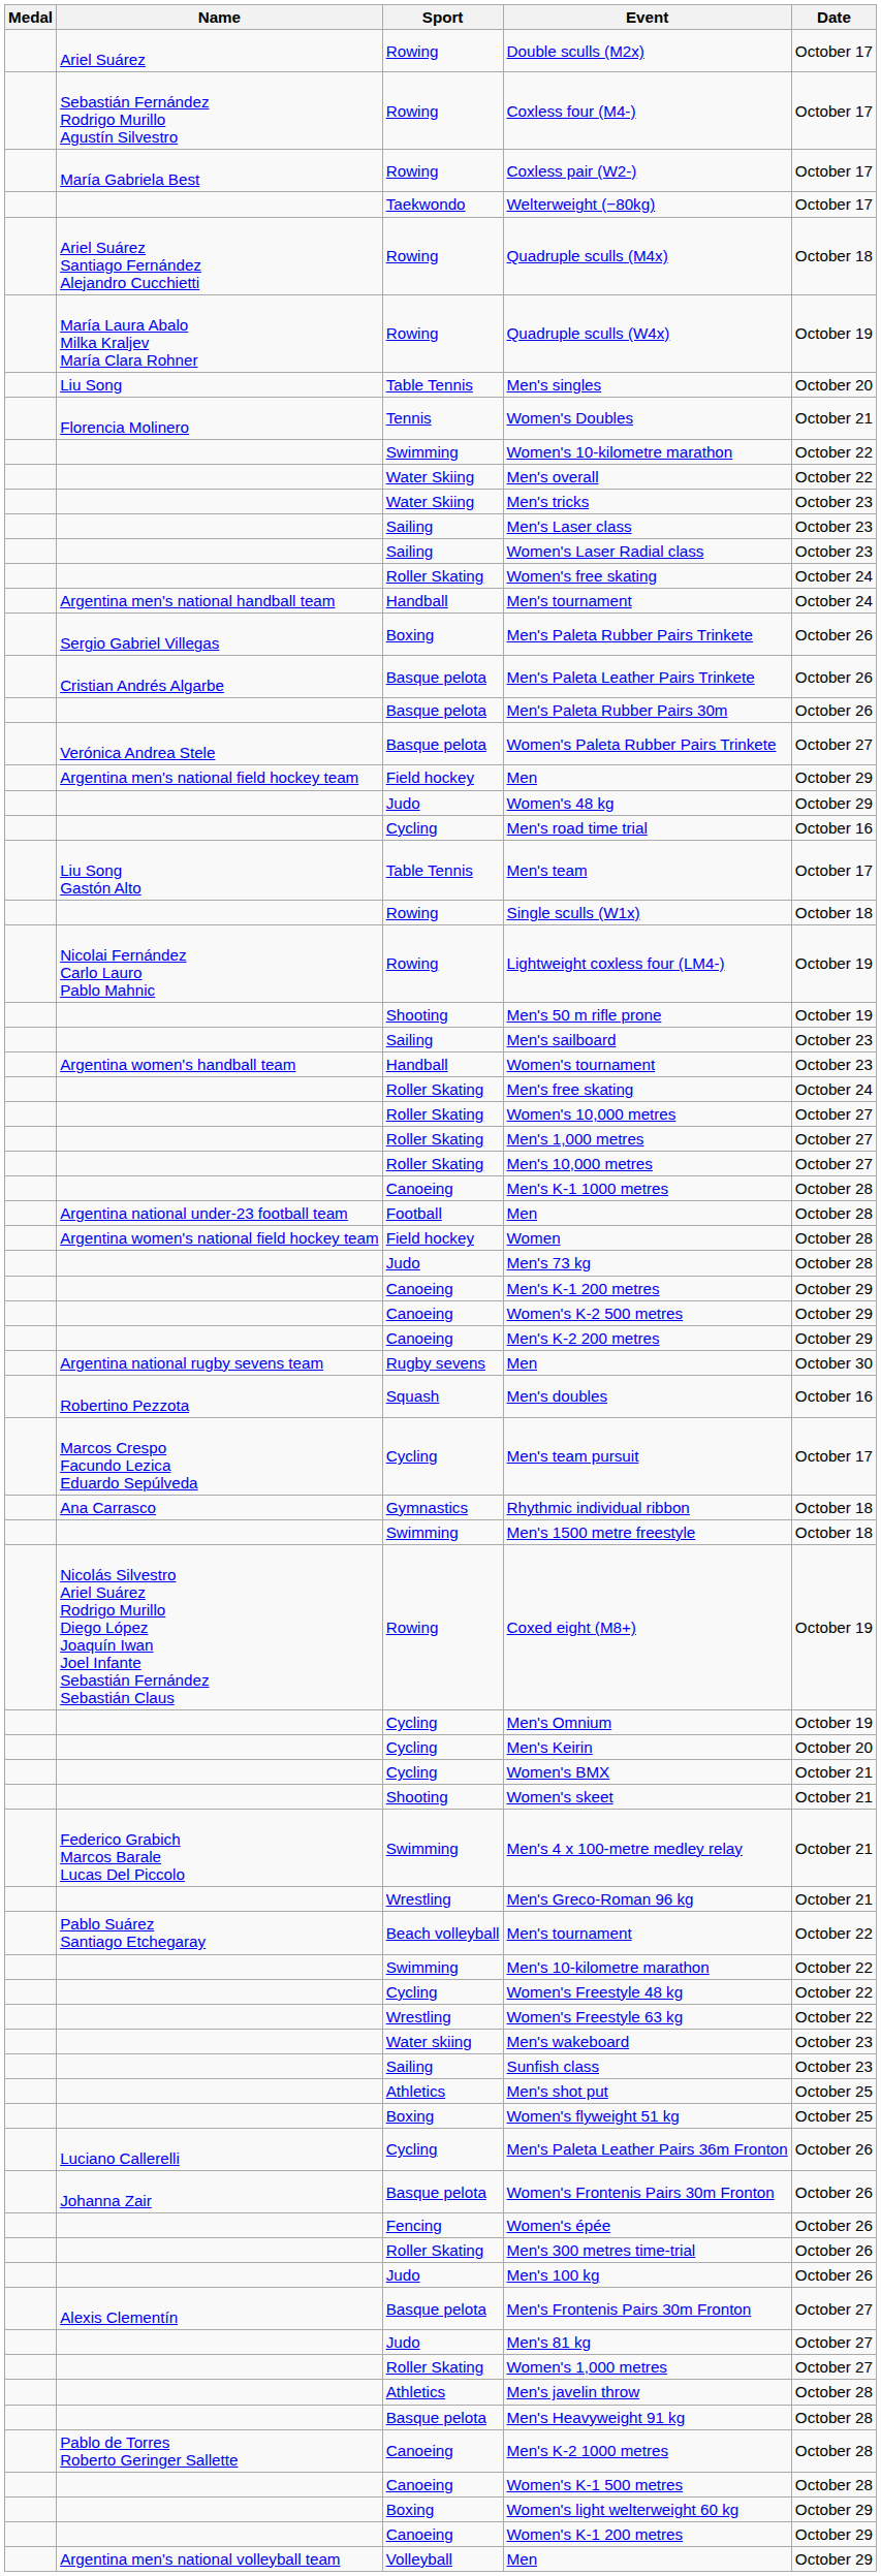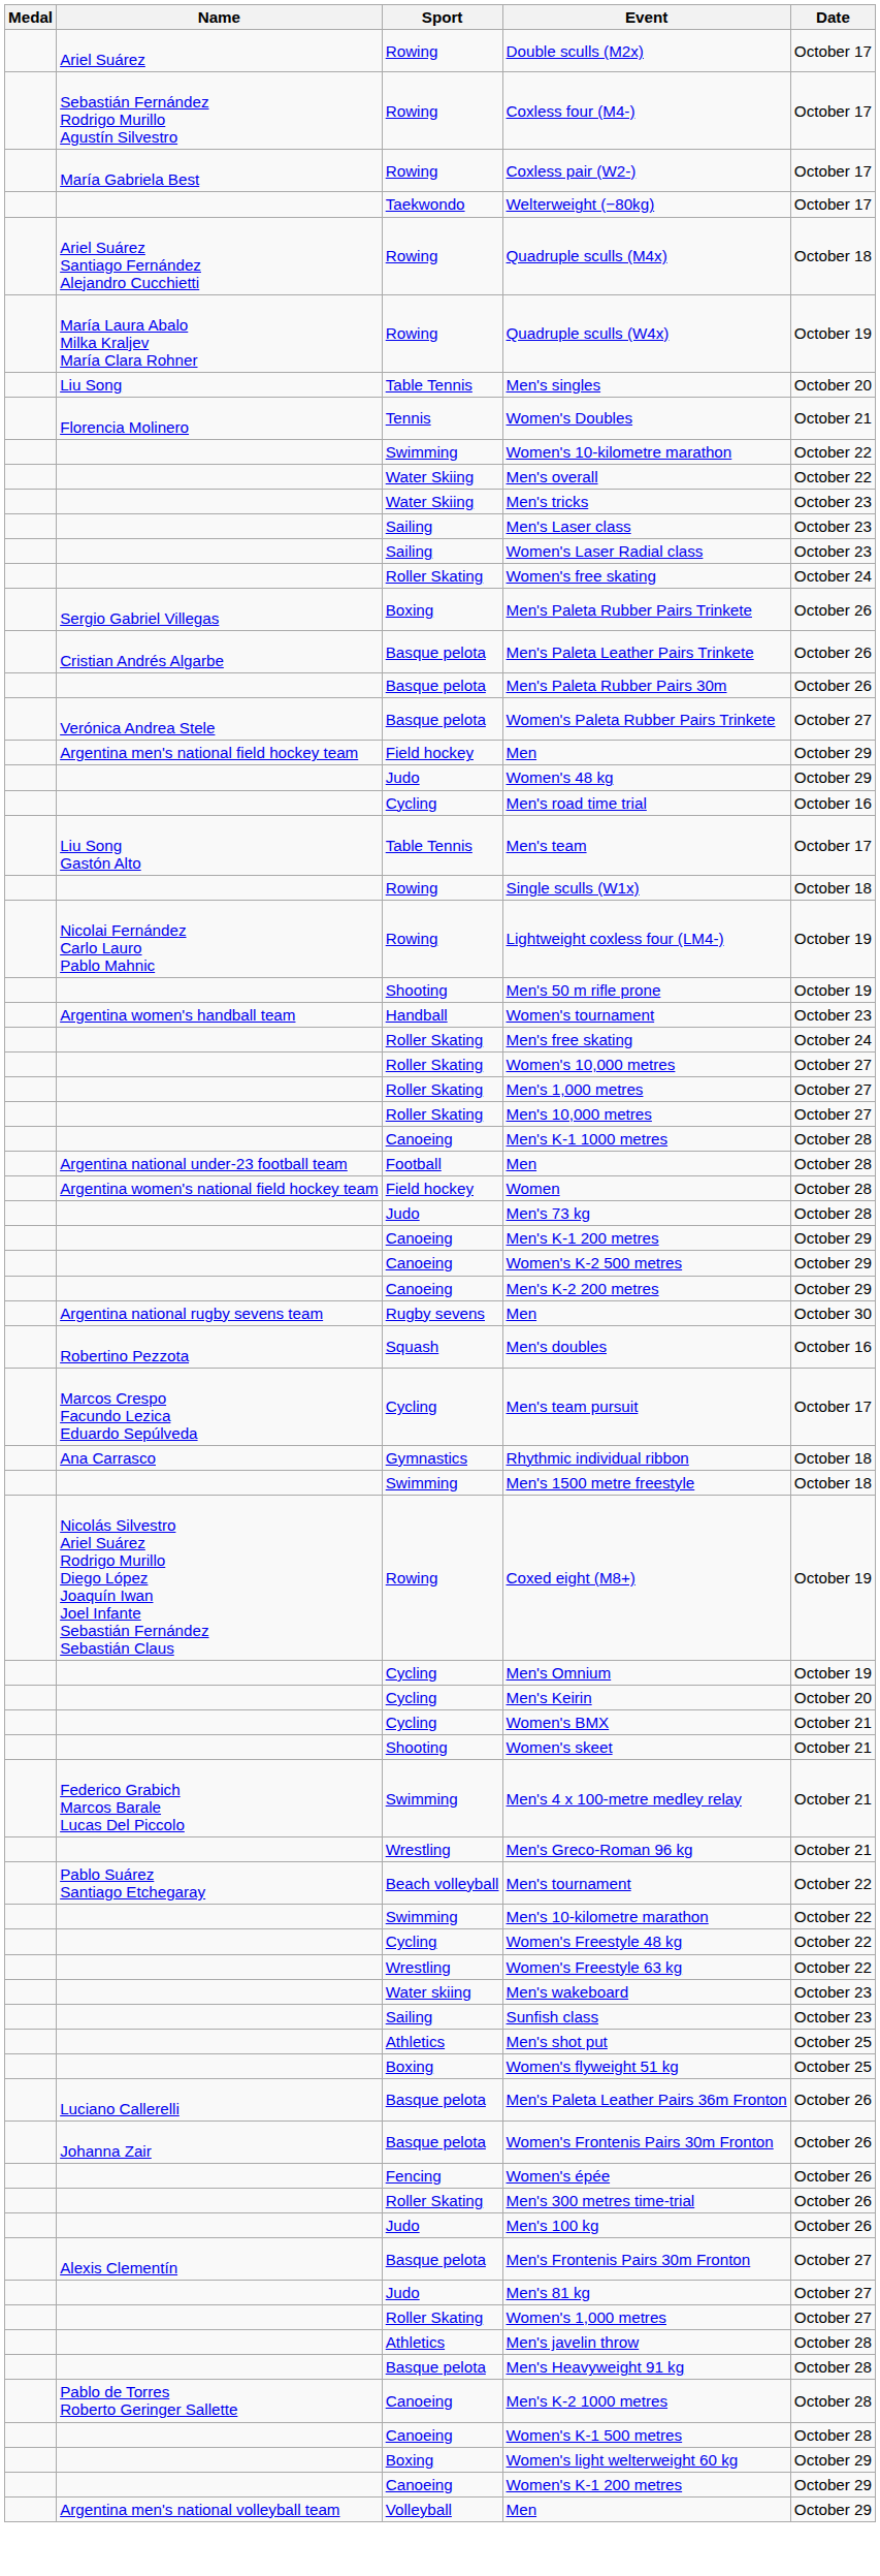 <table class="wikitable sortable" border="1" style="font-size:95%">
 <tr>
 <th>Medal</th>
 <th>Name</th>
 <th>Sport</th>
 <th>Event</th>
 <th>Date</th>
 </tr>
 <tr>
 <td></td>
 <td><br><a href='#'>Ariel Suárez</a></td>
 <td><a href='#'>Rowing</a></td>
 <td><a href='#'>Double sculls (M2x)</a></td>
 <td>October 17</td>
 </tr>
 <tr>
 <td></td>
 <td><br><a href='#'>Sebastián Fernández</a><br><a href='#'>Rodrigo Murillo</a><br><a href='#'>Agustín Silvestro</a></td>
 <td><a href='#'>Rowing</a></td>
 <td><a href='#'>Coxless four (M4-)</a></td>
 <td>October 17</td>
 </tr>
 <tr>
 <td></td>
 <td><br><a href='#'>María Gabriela Best</a></td>
 <td><a href='#'>Rowing</a></td>
 <td><a href='#'>Coxless pair (W2-)</a></td>
 <td>October 17</td>
 </tr>
 <tr>
 <td></td>
 <td></td>
 <td><a href='#'>Taekwondo</a></td>
 <td><a href='#'>Welterweight (−80kg)</a></td>
 <td>October 17</td>
 </tr>
 <tr>
 <td></td>
 <td><br><a href='#'>Ariel Suárez</a><br><a href='#'>Santiago Fernández</a><br><a href='#'>Alejandro Cucchietti</a></td>
 <td><a href='#'>Rowing</a></td>
 <td><a href='#'>Quadruple sculls (M4x)</a></td>
 <td>October 18</td>
 </tr>
 <tr>
 <td></td>
 <td><br><a href='#'>María Laura Abalo</a><br><a href='#'>Milka Kraljev</a><br><a href='#'>María Clara Rohner</a></td>
 <td><a href='#'>Rowing</a></td>
 <td><a href='#'>Quadruple sculls (W4x)</a></td>
 <td>October 19</td>
 </tr>
 <tr>
 <td></td>
 <td><a href='#'>Liu Song</a></td>
 <td><a href='#'>Table Tennis</a></td>
 <td><a href='#'>Men's singles</a></td>
 <td>October 20</td>
 </tr>
 <tr>
 <td></td>
 <td><br><a href='#'>Florencia Molinero</a></td>
 <td><a href='#'>Tennis</a></td>
 <td><a href='#'>Women's Doubles</a></td>
 <td>October 21</td>
 </tr>
 <tr>
 <td></td>
 <td></td>
 <td><a href='#'>Swimming</a></td>
 <td><a href='#'>Women's 10-kilometre marathon</a></td>
 <td>October 22</td>
 </tr>
 <tr>
 <td></td>
 <td></td>
 <td><a href='#'>Water Skiing</a></td>
 <td><a href='#'>Men's overall</a></td>
 <td>October 22</td>
 </tr>
 <tr>
 <td></td>
 <td></td>
 <td><a href='#'>Water Skiing</a></td>
 <td><a href='#'>Men's tricks</a></td>
 <td>October 23</td>
 </tr>
 <tr>
 <td></td>
 <td></td>
 <td><a href='#'>Sailing</a></td>
 <td><a href='#'>Men's Laser class</a></td>
 <td>October 23</td>
 </tr>
 <tr>
 <td></td>
 <td></td>
 <td><a href='#'>Sailing</a></td>
 <td><a href='#'>Women's Laser Radial class</a></td>
 <td>October 23</td>
 </tr>
 <tr>
 <td></td>
 <td></td>
 <td><a href='#'>Roller Skating</a></td>
 <td><a href='#'>Women's free skating</a></td>
 <td>October 24</td>
 </tr>
 <tr>
 <td></td>
-<td><a href='#'>Argentina men's national handball team</a><br></td>
-<td><a href='#'>Handball</a></td>
-<td><a href='#'>Men's tournament</a></td>
-<td>October 24</td>
-</tr>
-<tr>
-<td></td>
 <td><br><a href='#'>Sergio Gabriel Villegas</a></td>
 <td><a href='#'>Boxing</a></td>
 <td><a href='#'>Men's Paleta Rubber Pairs Trinkete</a></td>
 <td>October 26</td>
 </tr>
 <tr>
 <td></td>
 <td><br><a href='#'>Cristian Andrés Algarbe</a></td>
 <td><a href='#'>Basque pelota</a></td>
 <td><a href='#'>Men's Paleta Leather Pairs Trinkete</a></td>
 <td>October 26</td>
 </tr>
 <tr>
 <td></td>
 <td><br></td>
 <td><a href='#'>Basque pelota</a></td>
 <td><a href='#'>Men's Paleta Rubber Pairs 30m</a></td>
 <td>October 26</td>
 </tr>
 <tr>
 <td></td>
 <td><br><a href='#'>Verónica Andrea Stele</a></td>
 <td><a href='#'>Basque pelota</a></td>
 <td><a href='#'>Women's Paleta Rubber Pairs Trinkete</a></td>
 <td>October 27</td>
 </tr>
 <tr>
 <td></td>
 <td><a href='#'>Argentina men's national field hockey team</a></td>
 <td><a href='#'>Field hockey</a></td>
 <td><a href='#'>Men</a></td>
 <td>October 29</td>
 </tr>
 <tr>
 <td></td>
 <td></td>
 <td><a href='#'>Judo</a></td>
 <td><a href='#'>Women's 48 kg</a></td>
 <td>October 29</td>
 </tr>
 <tr>
 <td></td>
 <td></td>
 <td><a href='#'>Cycling</a></td>
 <td><a href='#'>Men's road time trial</a></td>
 <td>October 16</td>
 </tr>
 <tr>
 <td></td>
 <td><br><a href='#'>Liu Song</a><br><a href='#'>Gastón Alto</a></td>
 <td><a href='#'>Table Tennis</a></td>
 <td><a href='#'>Men's team</a></td>
 <td>October 17</td>
 </tr>
 <tr>
 <td></td>
 <td></td>
 <td><a href='#'>Rowing</a></td>
 <td><a href='#'>Single sculls (W1x)</a></td>
 <td>October 18</td>
 </tr>
 <tr>
 <td></td>
 <td><br><a href='#'>Nicolai Fernández</a><br><a href='#'>Carlo Lauro</a><br><a href='#'>Pablo Mahnic</a></td>
 <td><a href='#'>Rowing</a></td>
 <td><a href='#'>Lightweight coxless four (LM4-)</a></td>
 <td>October 19</td>
 </tr>
 <tr>
 <td></td>
 <td></td>
 <td><a href='#'>Shooting</a></td>
 <td><a href='#'>Men's 50 m rifle prone</a></td>
 <td>October 19</td>
-</tr>
-<tr>
-<td></td>
-<td></td>
-<td><a href='#'>Sailing</a></td>
-<td><a href='#'>Men's sailboard</a></td>
-<td>October 23</td>
 </tr>
 <tr>
 <td></td>
 <td><a href='#'>Argentina women's handball team</a><br></td>
 <td><a href='#'>Handball</a></td>
 <td><a href='#'>Women's tournament</a></td>
 <td>October 23</td>
 </tr>
 <tr>
 <td></td>
 <td></td>
 <td><a href='#'>Roller Skating</a></td>
 <td><a href='#'>Men's free skating</a></td>
 <td>October 24</td>
 </tr>
 <tr>
 <td></td>
 <td></td>
 <td><a href='#'>Roller Skating</a></td>
 <td><a href='#'>Women's 10,000 metres</a></td>
 <td>October 27</td>
 </tr>
 <tr>
 <td></td>
 <td></td>
 <td><a href='#'>Roller Skating</a></td>
 <td><a href='#'>Men's 1,000 metres</a></td>
 <td>October 27</td>
 </tr>
 <tr>
 <td></td>
 <td></td>
 <td><a href='#'>Roller Skating</a></td>
 <td><a href='#'>Men's 10,000 metres</a></td>
 <td>October 27</td>
 </tr>
 <tr>
 <td></td>
 <td></td>
 <td><a href='#'>Canoeing</a></td>
 <td><a href='#'>Men's K-1 1000 metres</a></td>
 <td>October 28</td>
 </tr>
 <tr>
 <td></td>
 <td><a href='#'>Argentina national under-23 football team</a></td>
 <td><a href='#'>Football</a></td>
 <td><a href='#'>Men</a></td>
 <td>October 28</td>
 </tr>
 <tr>
 <td></td>
 <td><a href='#'>Argentina women's national field hockey team</a></td>
 <td><a href='#'>Field hockey</a></td>
 <td><a href='#'>Women</a></td>
 <td>October 28</td>
 </tr>
 <tr>
 <td></td>
 <td></td>
 <td><a href='#'>Judo</a></td>
 <td><a href='#'>Men's 73 kg</a></td>
 <td>October 28</td>
 </tr>
 <tr>
 <td></td>
 <td></td>
 <td><a href='#'>Canoeing</a></td>
 <td><a href='#'>Men's K-1 200 metres</a></td>
 <td>October 29</td>
 </tr>
 <tr>
 <td></td>
 <td><br></td>
 <td><a href='#'>Canoeing</a></td>
 <td><a href='#'>Women's K-2 500 metres</a></td>
 <td>October 29</td>
 </tr>
 <tr>
 <td></td>
 <td><br></td>
 <td><a href='#'>Canoeing</a></td>
 <td><a href='#'>Men's K-2 200 metres</a></td>
 <td>October 29</td>
 </tr>
 <tr>
 <td></td>
 <td><a href='#'>Argentina national rugby sevens team</a></td>
 <td><a href='#'>Rugby sevens</a></td>
 <td><a href='#'>Men</a></td>
 <td>October 30</td>
 </tr>
 <tr>
 <td></td>
 <td><br><a href='#'>Robertino Pezzota</a></td>
 <td><a href='#'>Squash</a></td>
 <td><a href='#'>Men's doubles</a></td>
 <td>October 16</td>
 </tr>
 <tr>
 <td></td>
 <td><br><a href='#'>Marcos Crespo</a><br><a href='#'>Facundo Lezica</a><br><a href='#'>Eduardo Sepúlveda</a></td>
 <td><a href='#'>Cycling</a></td>
 <td><a href='#'>Men's team pursuit</a></td>
 <td>October 17</td>
 </tr>
 <tr>
 <td></td>
 <td><a href='#'>Ana Carrasco</a></td>
 <td><a href='#'>Gymnastics</a></td>
 <td><a href='#'>Rhythmic individual ribbon</a></td>
 <td>October 18</td>
 </tr>
 <tr>
 <td></td>
 <td></td>
 <td><a href='#'>Swimming</a></td>
 <td><a href='#'>Men's 1500 metre freestyle</a></td>
 <td>October 18</td>
 </tr>
 <tr>
 <td></td>
 <td><br><a href='#'>Nicolás Silvestro</a><br><a href='#'>Ariel Suárez</a><br><a href='#'>Rodrigo Murillo</a><br><a href='#'>Diego López</a><br><a href='#'>Joaquín Iwan</a><br><a href='#'>Joel Infante</a><br><a href='#'>Sebastián Fernández</a><br><a href='#'>Sebastián Claus</a></td>
 <td><a href='#'>Rowing</a></td>
 <td><a href='#'>Coxed eight (M8+)</a></td>
 <td>October 19</td>
 </tr>
 <tr>
 <td></td>
 <td></td>
 <td><a href='#'>Cycling</a></td>
 <td><a href='#'>Men's Omnium</a></td>
 <td>October 19</td>
 </tr>
 <tr>
 <td></td>
 <td></td>
 <td><a href='#'>Cycling</a></td>
 <td><a href='#'>Men's Keirin</a></td>
 <td>October 20</td>
 </tr>
 <tr>
 <td></td>
 <td></td>
 <td><a href='#'>Cycling</a></td>
 <td><a href='#'>Women's BMX</a></td>
 <td>October 21</td>
 </tr>
 <tr>
 <td></td>
 <td></td>
 <td><a href='#'>Shooting</a></td>
 <td><a href='#'>Women's skeet</a></td>
 <td>October 21</td>
 </tr>
 <tr>
 <td></td>
 <td><br><a href='#'>Federico Grabich</a><br><a href='#'>Marcos Barale</a><br><a href='#'>Lucas Del Piccolo</a></td>
 <td><a href='#'>Swimming</a></td>
 <td><a href='#'>Men's 4 x 100-metre medley relay</a></td>
 <td>October 21</td>
 </tr>
 <tr>
 <td></td>
 <td></td>
 <td><a href='#'>Wrestling</a></td>
 <td><a href='#'>Men's Greco-Roman 96 kg</a></td>
 <td>October 21</td>
 </tr>
 <tr>
 <td></td>
 <td><a href='#'>Pablo Suárez</a><br><a href='#'>Santiago Etchegaray</a></td>
 <td><a href='#'>Beach volleyball</a></td>
 <td><a href='#'>Men's tournament</a></td>
 <td>October 22</td>
 </tr>
 <tr>
 <td></td>
 <td></td>
 <td><a href='#'>Swimming</a></td>
 <td><a href='#'>Men's 10-kilometre marathon</a></td>
 <td>October 22</td>
 </tr>
 <tr>
 <td></td>
 <td></td>
 <td><a href='#'>Cycling</a></td>
 <td><a href='#'>Women's Freestyle 48 kg</a></td>
 <td>October 22</td>
 </tr>
 <tr>
 <td></td>
 <td></td>
 <td><a href='#'>Wrestling</a></td>
 <td><a href='#'>Women's Freestyle 63 kg</a></td>
 <td>October 22</td>
 </tr>
 <tr>
 <td></td>
 <td></td>
 <td><a href='#'>Water skiing</a></td>
 <td><a href='#'>Men's wakeboard</a></td>
 <td>October 23</td>
 </tr>
 <tr>
 <td></td>
 <td></td>
 <td><a href='#'>Sailing</a></td>
 <td><a href='#'>Sunfish class</a></td>
 <td>October 23</td>
 </tr>
 <tr>
 <td></td>
 <td></td>
 <td><a href='#'>Athletics</a></td>
 <td><a href='#'>Men's shot put</a></td>
 <td>October 25</td>
 </tr>
 <tr>
 <td></td>
 <td></td>
 <td><a href='#'>Boxing</a></td>
 <td><a href='#'>Women's flyweight 51 kg</a></td>
 <td>October 25</td>
 </tr>
 <tr>
 <td></td>
 <td><br><a href='#'>Luciano Callerelli</a></td>
-<td><a href='#'>Cycling</a></td>
+<td><a href='#'>Basque pelota</a></td>
 <td><a href='#'>Men's Paleta Leather Pairs 36m Fronton</a></td>
 <td>October 26</td>
 </tr>
 <tr>
 <td></td>
 <td><br><a href='#'>Johanna Zair</a></td>
 <td><a href='#'>Basque pelota</a></td>
 <td><a href='#'>Women's Frontenis Pairs 30m Fronton</a></td>
 <td>October 26</td>
 </tr>
 <tr>
 <td></td>
 <td></td>
 <td><a href='#'>Fencing</a></td>
 <td><a href='#'>Women's épée</a></td>
 <td>October 26</td>
 </tr>
 <tr>
 <td></td>
 <td></td>
 <td><a href='#'>Roller Skating</a></td>
 <td><a href='#'>Men's 300 metres time-trial</a></td>
 <td>October 26</td>
 </tr>
 <tr>
 <td></td>
 <td></td>
 <td><a href='#'>Judo</a></td>
 <td><a href='#'>Men's 100 kg</a></td>
 <td>October 26</td>
 </tr>
 <tr>
 <td></td>
 <td><br><a href='#'>Alexis Clementín</a></td>
 <td><a href='#'>Basque pelota</a></td>
 <td><a href='#'>Men's Frontenis Pairs 30m Fronton</a></td>
 <td>October 27</td>
 </tr>
 <tr>
 <td></td>
 <td></td>
 <td><a href='#'>Judo</a></td>
 <td><a href='#'>Men's 81 kg</a></td>
 <td>October 27</td>
 </tr>
 <tr>
 <td></td>
 <td></td>
 <td><a href='#'>Roller Skating</a></td>
 <td><a href='#'>Women's 1,000 metres</a></td>
 <td>October 27</td>
 </tr>
 <tr>
 <td></td>
 <td></td>
 <td><a href='#'>Athletics</a></td>
 <td><a href='#'>Men's javelin throw</a></td>
 <td>October 28</td>
 </tr>
 <tr>
 <td></td>
 <td></td>
 <td><a href='#'>Basque pelota</a></td>
 <td><a href='#'>Men's Heavyweight 91 kg</a></td>
 <td>October 28</td>
 </tr>
 <tr>
 <td></td>
 <td><a href='#'>Pablo de Torres</a><br><a href='#'>Roberto Geringer Sallette</a></td>
 <td><a href='#'>Canoeing</a></td>
 <td><a href='#'>Men's K-2 1000 metres</a></td>
 <td>October 28</td>
 </tr>
 <tr>
 <td></td>
 <td></td>
 <td><a href='#'>Canoeing</a></td>
 <td><a href='#'>Women's K-1 500 metres</a></td>
 <td>October 28</td>
 </tr>
 <tr>
 <td></td>
 <td></td>
 <td><a href='#'>Boxing</a></td>
 <td><a href='#'>Women's light welterweight 60 kg</a></td>
 <td>October 29</td>
 </tr>
 <tr>
 <td></td>
 <td></td>
 <td><a href='#'>Canoeing</a></td>
 <td><a href='#'>Women's K-1 200 metres</a></td>
 <td>October 29</td>
 </tr>
 <tr>
 <td></td>
 <td><a href='#'>Argentina men's national volleyball team</a></td>
 <td><a href='#'>Volleyball</a></td>
 <td><a href='#'>Men</a></td>
 <td>October 29</td>
 </tr>
 </table>
